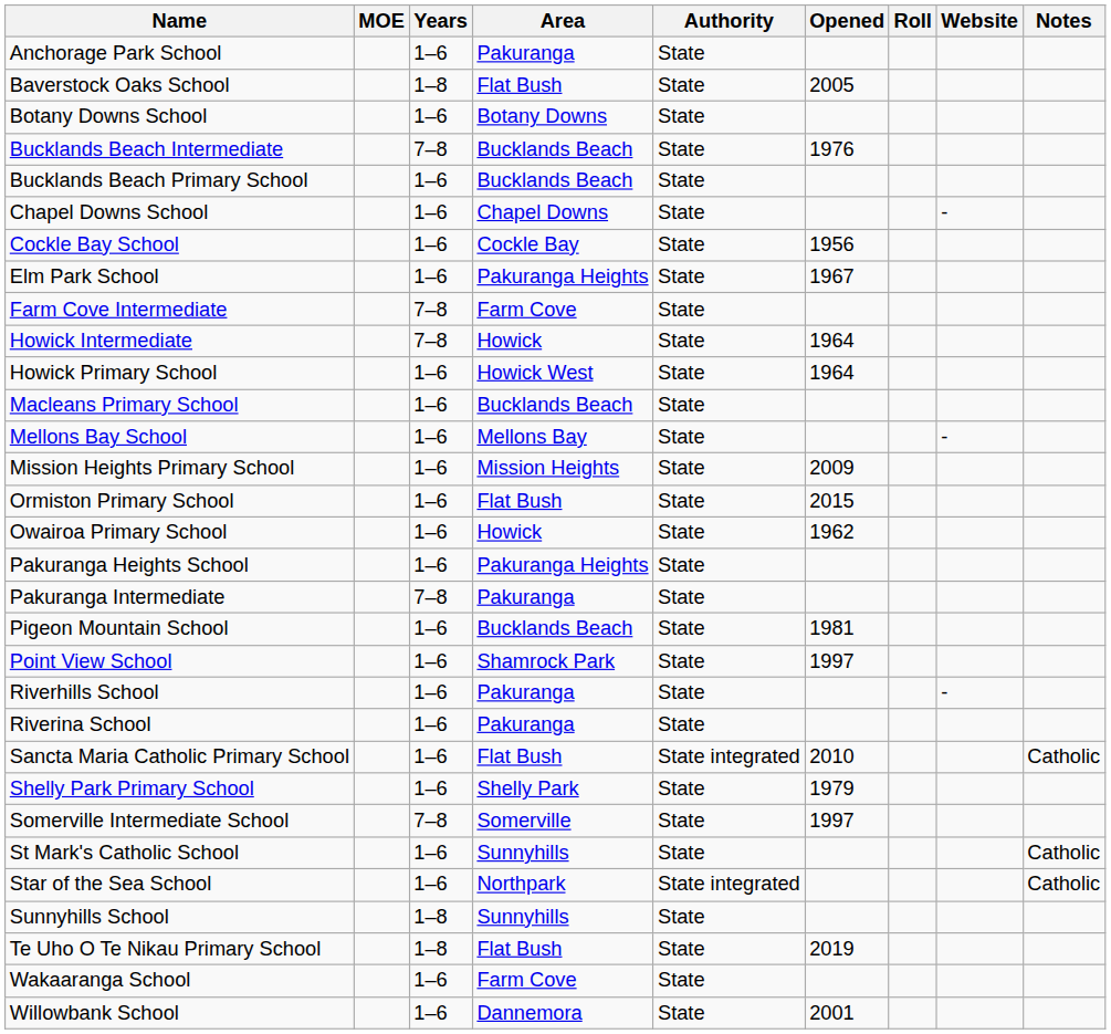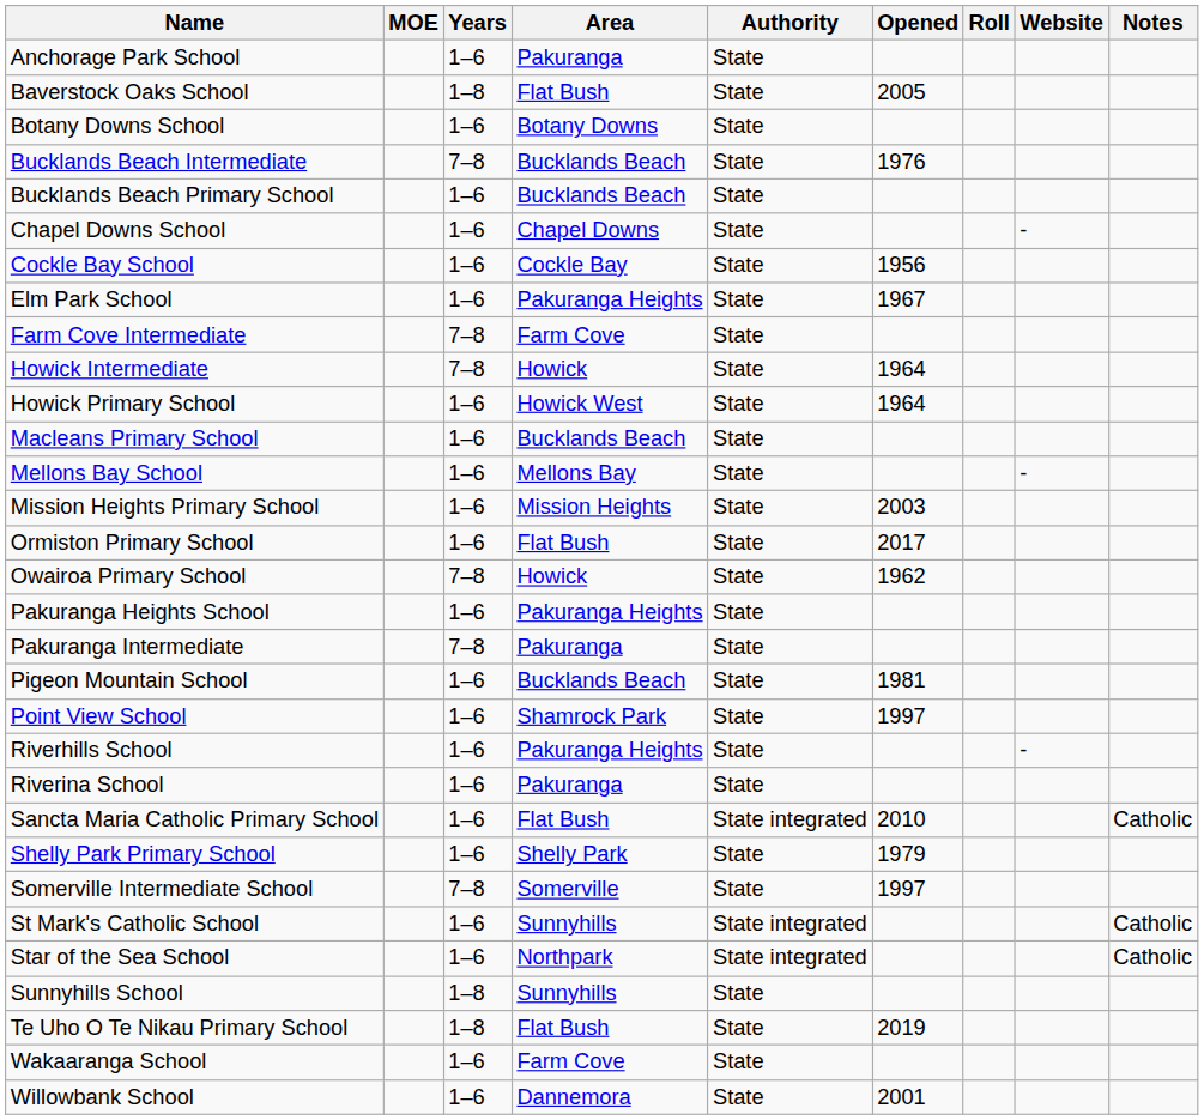 <table class="wikitable sortable">
 <tr>
 <th>Name</th>
 <th>MOE</th>
 <th>Years</th>
 <th>Area</th>
 <th>Authority</th>
 <th>Opened</th>
 <th>Roll</th>
 <th>Website</th>
 <th>Notes</th>
 </tr>
 <tr>
 <td>Anchorage Park School</td>
 <td></td>
 <td>1–6</td>
 <td><a href='#'>Pakuranga</a></td>
 <td>State</td>
 <td></td>
 <td></td>
 <td></td>
 <td></td>
 </tr>
 <tr>
 <td>Baverstock Oaks School</td>
 <td></td>
 <td>1–8</td>
 <td><a href='#'>Flat Bush</a></td>
 <td>State</td>
 <td>2005</td>
 <td></td>
 <td></td>
 <td></td>
 </tr>
 <tr>
 <td>Botany Downs School</td>
 <td></td>
 <td>1–6</td>
 <td><a href='#'>Botany Downs</a></td>
 <td>State</td>
 <td></td>
 <td></td>
 <td></td>
 <td></td>
 </tr>
 <tr>
 <td><a href='#'>Bucklands Beach Intermediate</a></td>
 <td></td>
 <td>7–8</td>
 <td><a href='#'>Bucklands Beach</a></td>
 <td>State</td>
 <td>1976</td>
 <td></td>
 <td></td>
 <td></td>
 </tr>
 <tr>
 <td>Bucklands Beach Primary School</td>
 <td></td>
 <td>1–6</td>
 <td><a href='#'>Bucklands Beach</a></td>
 <td>State</td>
 <td></td>
 <td></td>
 <td></td>
 <td></td>
 </tr>
 <tr>
 <td>Chapel Downs School</td>
 <td></td>
 <td>1–6</td>
 <td><a href='#'>Chapel Downs</a></td>
 <td>State</td>
 <td></td>
 <td></td>
 <td>-</td>
 <td></td>
 </tr>
 <tr>
 <td><a href='#'>Cockle Bay School</a></td>
 <td></td>
 <td>1–6</td>
 <td><a href='#'>Cockle Bay</a></td>
 <td>State</td>
 <td>1956</td>
 <td></td>
 <td></td>
 <td></td>
 </tr>
 <tr>
 <td>Elm Park School</td>
 <td></td>
 <td>1–6</td>
 <td><a href='#'>Pakuranga Heights</a></td>
 <td>State</td>
 <td>1967</td>
 <td></td>
 <td></td>
 <td></td>
 </tr>
 <tr>
 <td><a href='#'>Farm Cove Intermediate</a></td>
 <td></td>
 <td>7–8</td>
 <td><a href='#'>Farm Cove</a></td>
 <td>State</td>
 <td></td>
 <td></td>
 <td></td>
 <td></td>
 </tr>
 <tr>
 <td><a href='#'>Howick Intermediate</a></td>
 <td></td>
 <td>7–8</td>
 <td><a href='#'>Howick</a></td>
 <td>State</td>
 <td>1964</td>
 <td></td>
 <td></td>
 <td></td>
 </tr>
 <tr>
 <td>Howick Primary School</td>
 <td></td>
 <td>1–6</td>
 <td><a href='#'>Howick West</a></td>
 <td>State</td>
 <td>1964</td>
 <td></td>
 <td></td>
 <td></td>
 </tr>
 <tr>
 <td><a href='#'>Macleans Primary School</a></td>
 <td></td>
 <td>1–6</td>
 <td><a href='#'>Bucklands Beach</a></td>
 <td>State</td>
 <td></td>
 <td></td>
 <td></td>
 <td></td>
 </tr>
 <tr>
 <td><a href='#'>Mellons Bay School</a></td>
 <td></td>
 <td>1–6</td>
 <td><a href='#'>Mellons Bay</a></td>
 <td>State</td>
 <td></td>
 <td></td>
 <td>-</td>
 <td></td>
 </tr>
 <tr>
 <td>Mission Heights Primary School</td>
 <td></td>
 <td>1–6</td>
 <td><a href='#'>Mission Heights</a></td>
 <td>State</td>
-<td>2009</td>
+<td>2003</td>
 <td></td>
 <td></td>
 <td></td>
 </tr>
 <tr>
 <td>Ormiston Primary School</td>
 <td></td>
 <td>1–6</td>
 <td><a href='#'>Flat Bush</a></td>
 <td>State</td>
-<td>2015</td>
+<td>2017</td>
 <td></td>
 <td></td>
 <td></td>
 </tr>
 <tr>
 <td>Owairoa Primary School</td>
 <td></td>
-<td>1–6</td>
+<td>7–8</td>
 <td><a href='#'>Howick</a></td>
 <td>State</td>
 <td>1962</td>
 <td></td>
 <td></td>
 <td></td>
 </tr>
 <tr>
 <td>Pakuranga Heights School</td>
 <td></td>
 <td>1–6</td>
 <td><a href='#'>Pakuranga Heights</a></td>
 <td>State</td>
 <td></td>
 <td></td>
 <td></td>
 <td></td>
 </tr>
 <tr>
 <td>Pakuranga Intermediate</td>
 <td></td>
 <td>7–8</td>
 <td><a href='#'>Pakuranga</a></td>
 <td>State</td>
 <td></td>
 <td></td>
 <td></td>
 <td></td>
 </tr>
 <tr>
 <td>Pigeon Mountain School</td>
 <td></td>
 <td>1–6</td>
 <td><a href='#'>Bucklands Beach</a></td>
 <td>State</td>
 <td>1981</td>
 <td></td>
 <td></td>
 <td></td>
 </tr>
 <tr>
 <td><a href='#'>Point View School</a></td>
 <td></td>
 <td>1–6</td>
 <td><a href='#'>Shamrock Park</a></td>
 <td>State</td>
 <td>1997</td>
 <td></td>
 <td></td>
 <td></td>
 </tr>
 <tr>
 <td>Riverhills School</td>
 <td></td>
 <td>1–6</td>
-<td><a href='#'>Pakuranga</a></td>
+<td><a href='#'>Pakuranga Heights</a></td>
 <td>State</td>
 <td></td>
 <td></td>
 <td>-</td>
 <td></td>
 </tr>
 <tr>
 <td>Riverina School</td>
 <td></td>
 <td>1–6</td>
 <td><a href='#'>Pakuranga</a></td>
 <td>State</td>
 <td></td>
 <td></td>
 <td></td>
 <td></td>
 </tr>
 <tr>
 <td>Sancta Maria Catholic Primary School</td>
 <td></td>
 <td>1–6</td>
 <td><a href='#'>Flat Bush</a></td>
 <td>State integrated</td>
 <td>2010</td>
 <td></td>
 <td></td>
 <td>Catholic</td>
 </tr>
 <tr>
 <td><a href='#'>Shelly Park Primary School</a></td>
 <td></td>
 <td>1–6</td>
 <td><a href='#'>Shelly Park</a></td>
 <td>State</td>
 <td>1979</td>
 <td></td>
 <td></td>
 <td></td>
 </tr>
 <tr>
 <td>Somerville Intermediate School</td>
 <td></td>
 <td>7–8</td>
 <td><a href='#'>Somerville</a></td>
 <td>State</td>
 <td>1997</td>
 <td></td>
 <td></td>
 <td></td>
 </tr>
 <tr>
 <td>St Mark's Catholic School</td>
 <td></td>
 <td>1–6</td>
 <td><a href='#'>Sunnyhills</a></td>
-<td>State</td>
+<td>State integrated</td>
 <td></td>
 <td></td>
 <td></td>
 <td>Catholic</td>
 </tr>
 <tr>
 <td>Star of the Sea School</td>
 <td></td>
 <td>1–6</td>
 <td><a href='#'>Northpark</a></td>
 <td>State integrated</td>
 <td></td>
 <td></td>
 <td></td>
 <td>Catholic</td>
 </tr>
 <tr>
 <td>Sunnyhills School</td>
 <td></td>
 <td>1–8</td>
 <td><a href='#'>Sunnyhills</a></td>
 <td>State</td>
 <td></td>
 <td></td>
 <td></td>
 <td></td>
 </tr>
 <tr>
 <td>Te Uho O Te Nikau Primary School</td>
 <td></td>
 <td>1–8</td>
 <td><a href='#'>Flat Bush</a></td>
 <td>State</td>
 <td>2019</td>
 <td></td>
 <td></td>
 <td></td>
 </tr>
 <tr>
 <td>Wakaaranga School</td>
 <td></td>
 <td>1–6</td>
 <td><a href='#'>Farm Cove</a></td>
 <td>State</td>
 <td></td>
 <td></td>
 <td></td>
 <td></td>
 </tr>
 <tr>
 <td>Willowbank School</td>
 <td></td>
 <td>1–6</td>
 <td><a href='#'>Dannemora</a></td>
 <td>State</td>
 <td>2001</td>
 <td></td>
 <td></td>
 <td></td>
 </tr>
 </table>
